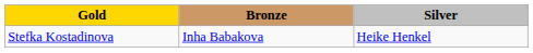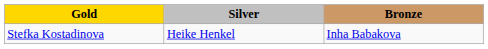 <table class="wikitable" style="text-align:left">
 <tr align="center">
 <td width=200 bgcolor=gold><strong>Gold</strong></td>
+<td width=200 bgcolor=silver><strong>Silver</strong></td>
 <td width=200 bgcolor=CC9966><strong>Bronze</strong></td>
-<td width=200 bgcolor=silver><strong>Silver</strong></td>
 </tr>
 <tr>
 <td><a href='#'>Stefka Kostadinova</a><br><em></em></td>
+<td><a href='#'>Heike Henkel</a><br><em></em></td>
 <td><a href='#'>Inha Babakova</a><br><em></em></td>
-<td><a href='#'>Heike Henkel</a><br><em></em></td>
 </tr>
 </table>
